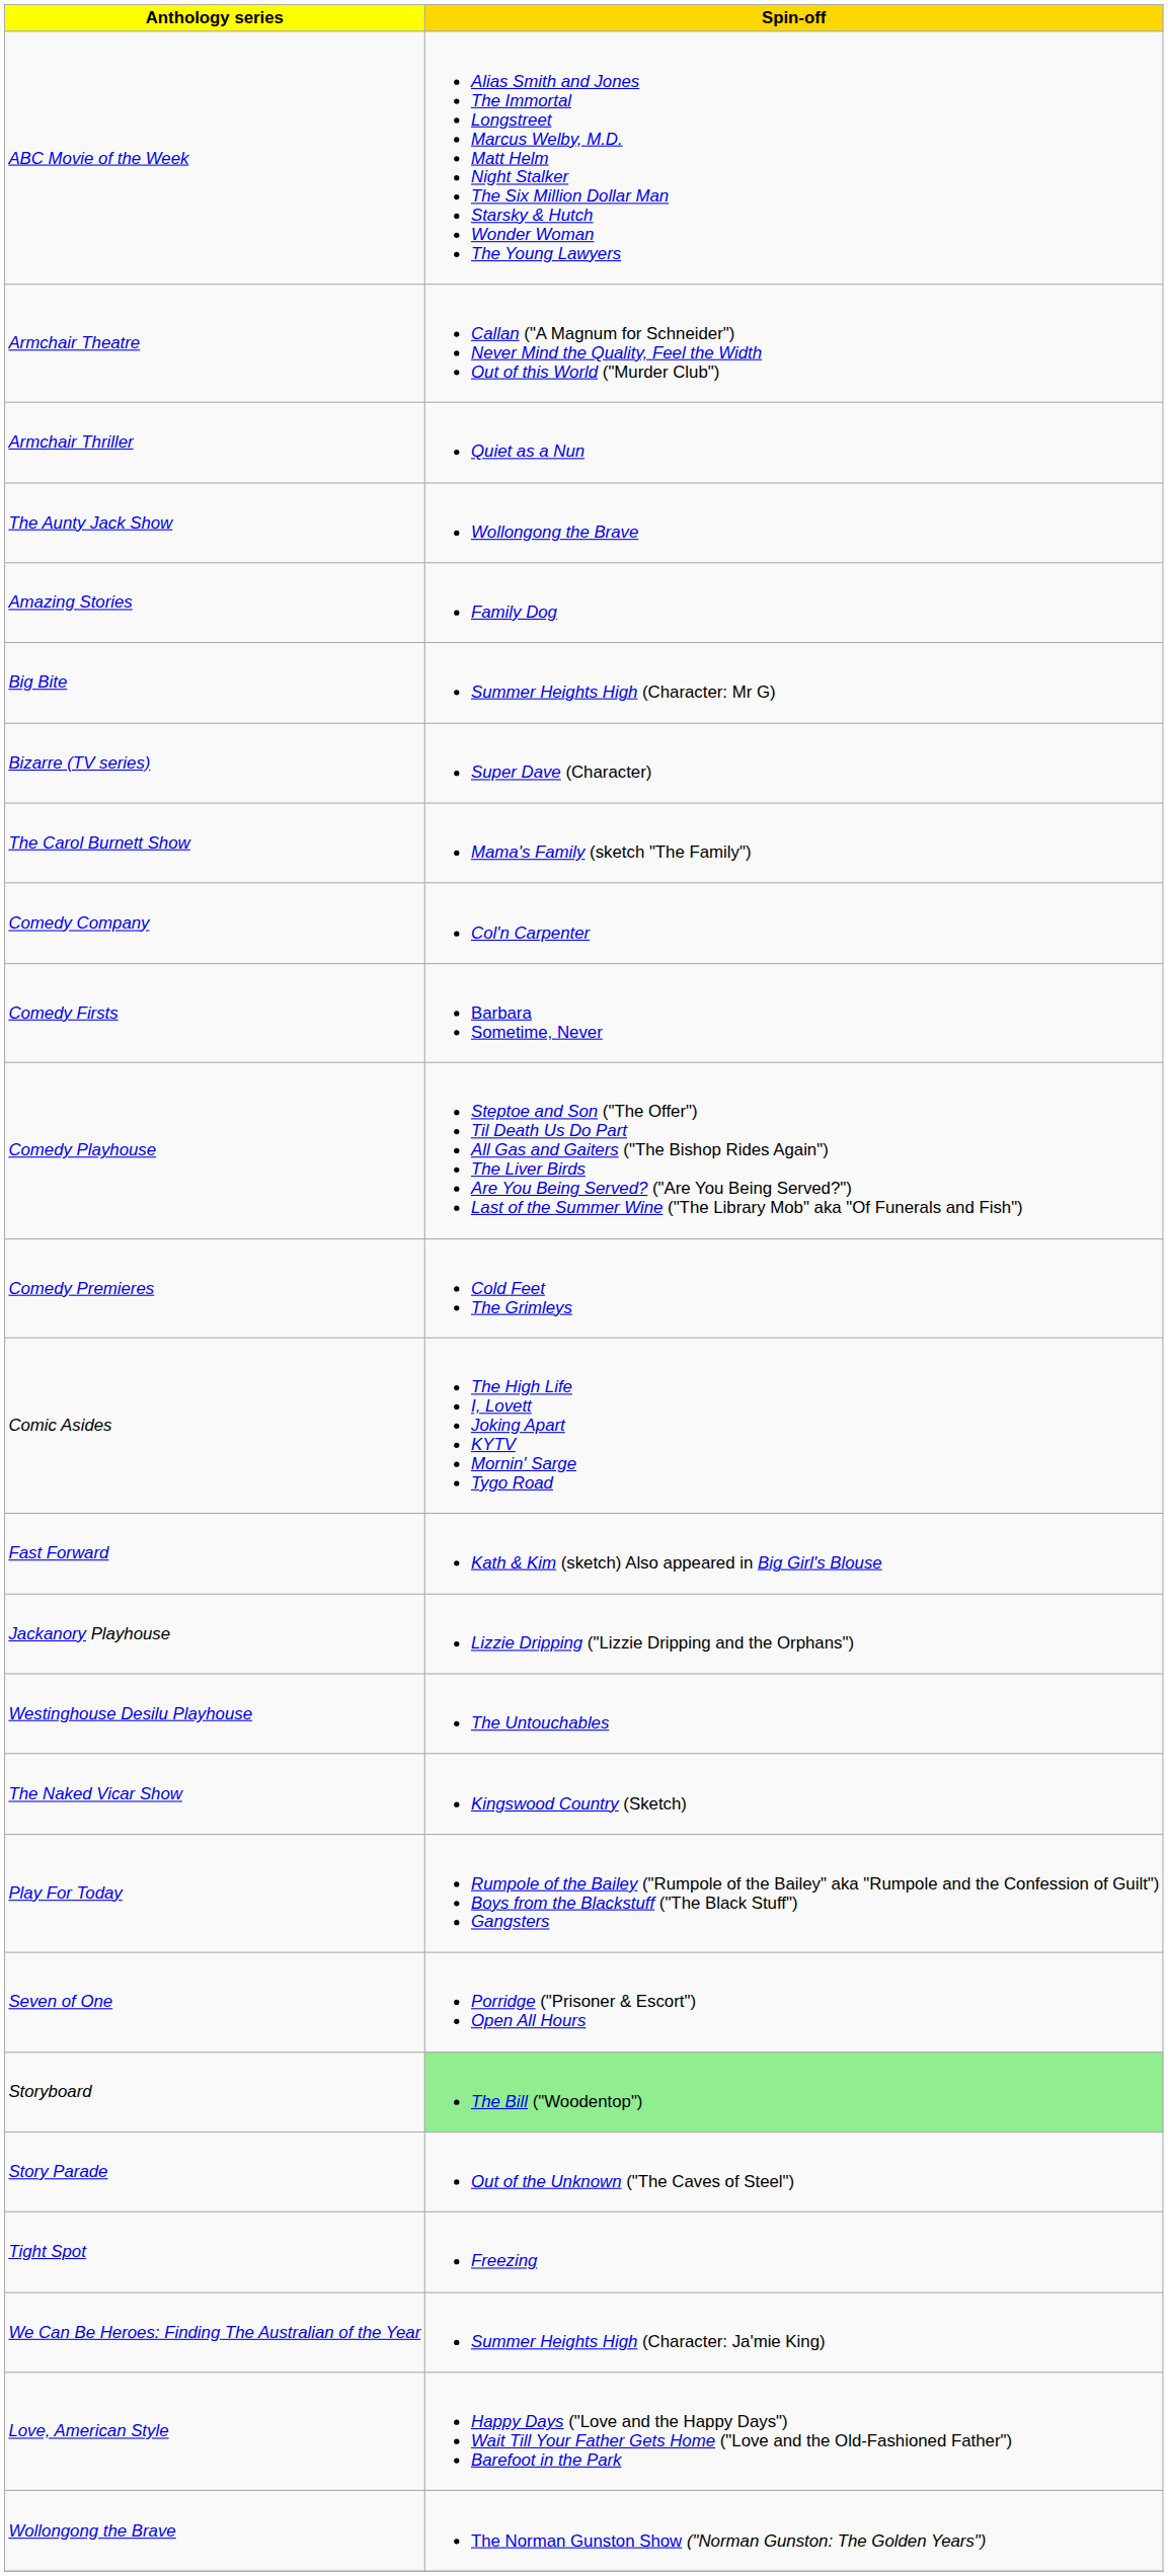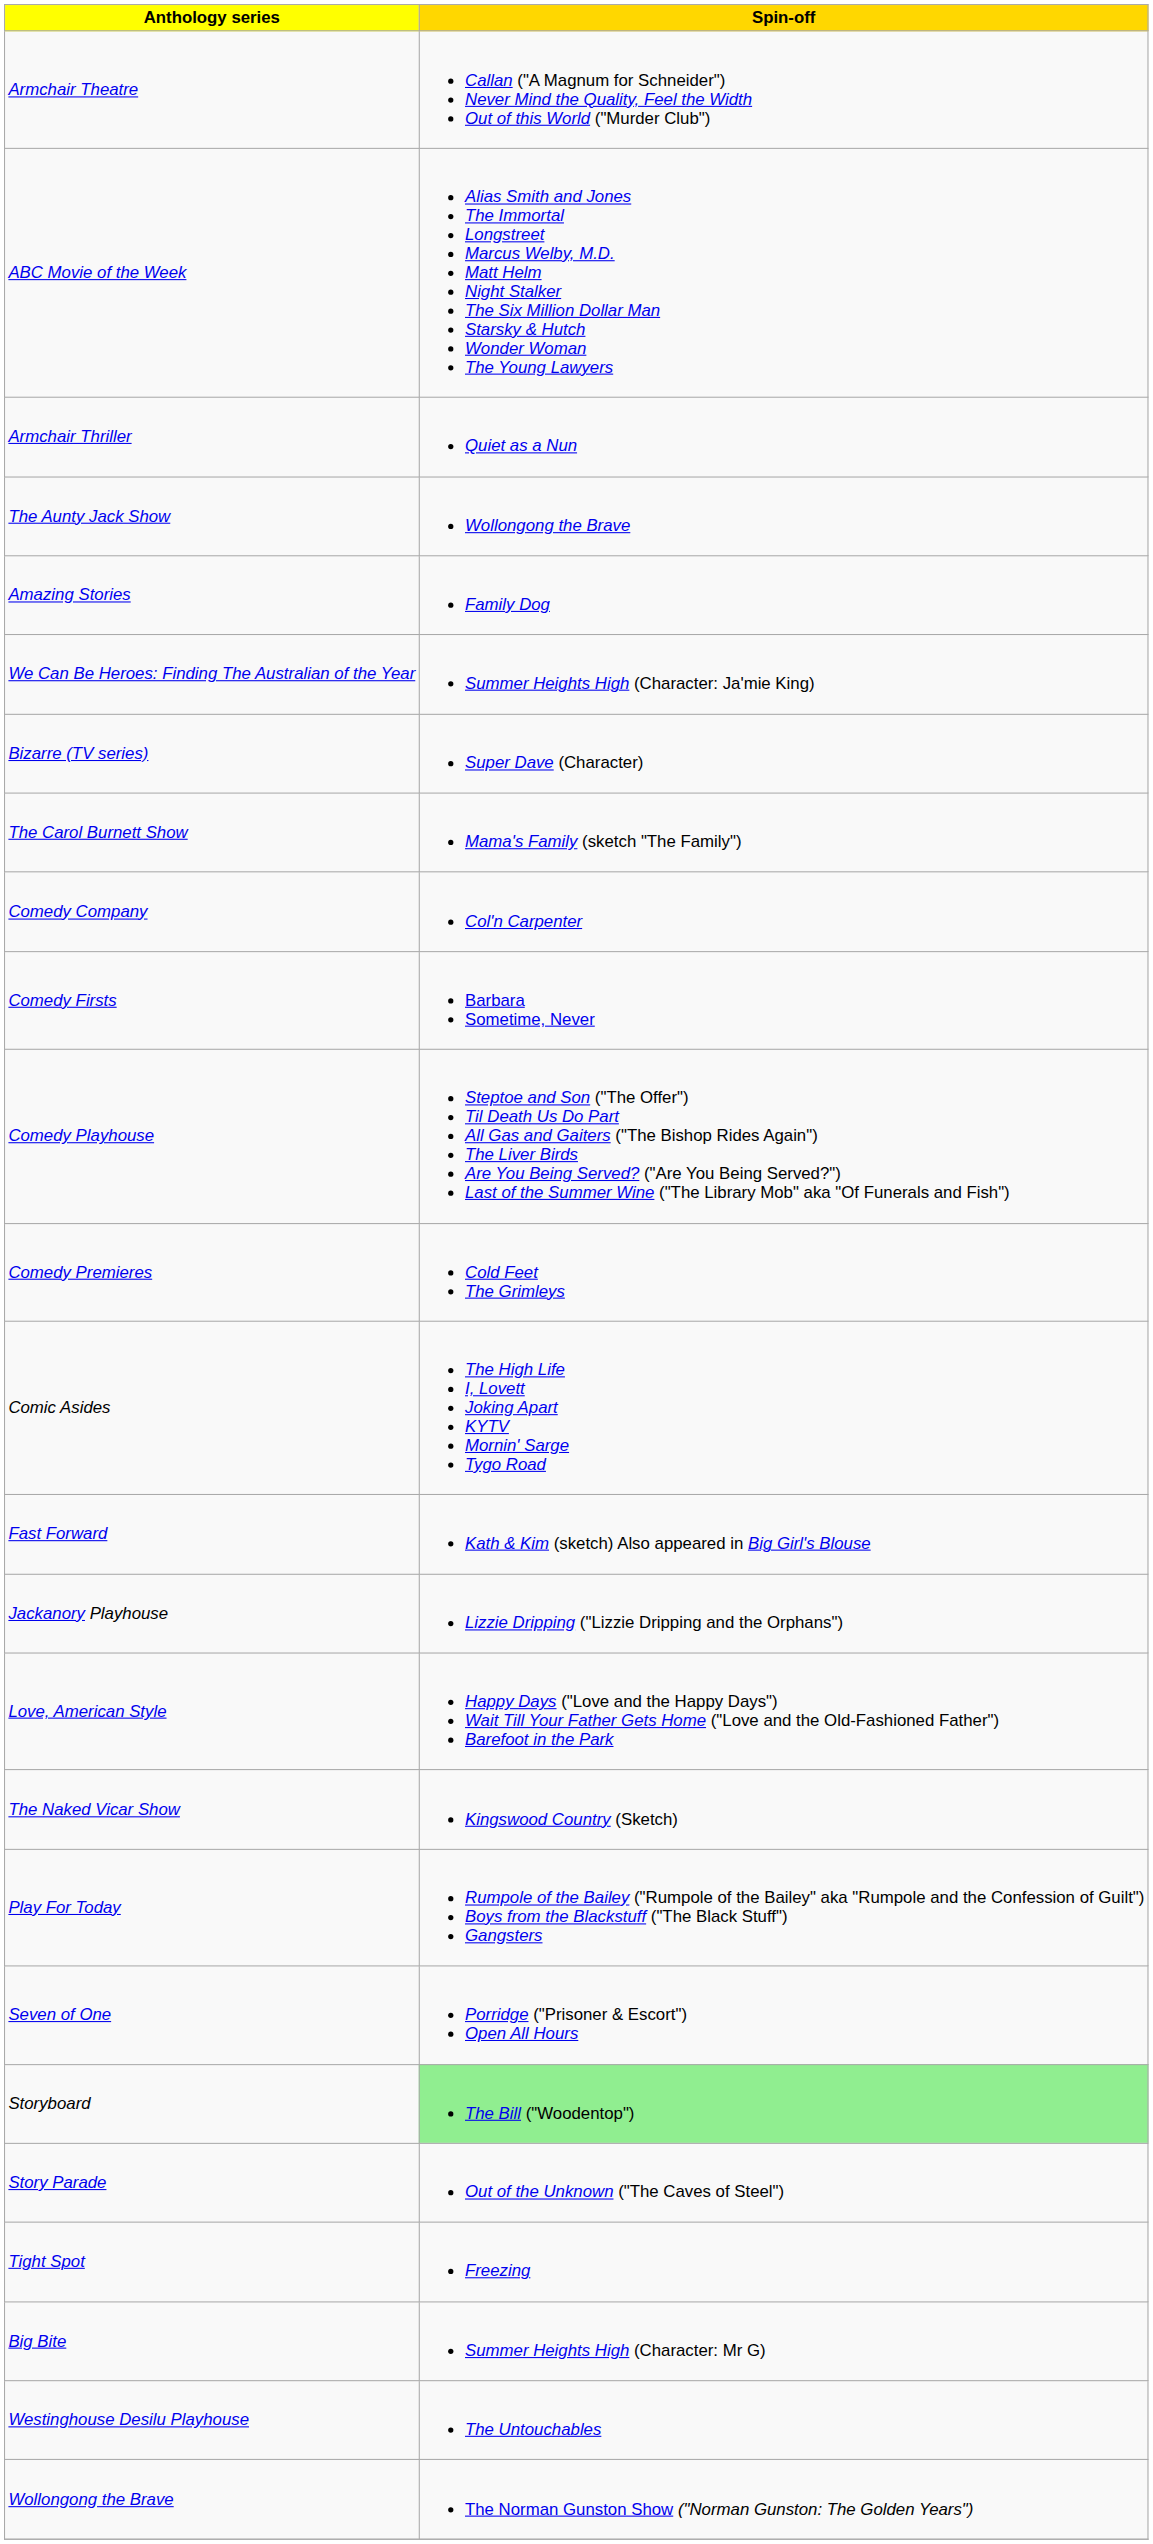 <table class="wikitable">
 <tr>
 <th style="background:yellow;">Anthology series</th>
 <th style="background:gold;">Spin-off</th>
 </tr>
 <tr>
+<td><em><a href='#'>Armchair Theatre</a></em></td>
+<td><br><ul><li><em><a href='#'>Callan</a></em> ("A Magnum for Schneider")</li><li><em><a href='#'>Never Mind the Quality, Feel the Width</a></em></li><li><em><a href='#'>Out of this World</a></em> ("Murder Club")</li></ul></td>
+</tr>
+<tr>
 <td><em><a href='#'>ABC Movie of the Week</a></em></td>
 <td><br><ul><li><em><a href='#'>Alias Smith and Jones</a></em></li><li><em><a href='#'>The Immortal</a></em></li><li><em><a href='#'>Longstreet</a></em></li><li><em><a href='#'>Marcus Welby, M.D.</a></em></li><li><em><a href='#'>Matt Helm</a></em></li><li><em><a href='#'>Night Stalker</a></em></li><li><em><a href='#'>The Six Million Dollar Man</a></em></li><li><em><a href='#'>Starsky & Hutch</a></em></li><li><em><a href='#'>Wonder Woman</a></em></li><li><em><a href='#'>The Young Lawyers</a></em></li></ul></td>
-</tr>
-<tr>
-<td><em><a href='#'>Armchair Theatre</a></em></td>
-<td><br><ul><li><em><a href='#'>Callan</a></em> ("A Magnum for Schneider")</li><li><em><a href='#'>Never Mind the Quality, Feel the Width</a></em></li><li><em><a href='#'>Out of this World</a></em> ("Murder Club")</li></ul></td>
 </tr>
 <tr>
 <td><em><a href='#'>Armchair Thriller</a></em></td>
 <td><br><ul><li><em><a href='#'>Quiet as a Nun</a></em></li></ul></td>
 </tr>
 <tr>
 <td><em><a href='#'>The Aunty Jack Show</a></em></td>
 <td><br><ul><li><em><a href='#'>Wollongong the Brave</a></em></li></ul></td>
 </tr>
 <tr>
 <td><em><a href='#'>Amazing Stories</a></em></td>
 <td><br><ul><li><em><a href='#'>Family Dog</a></em></li></ul></td>
 </tr>
 <tr>
-<td><em><a href='#'>Big Bite</a></em></td>
-<td><br><ul><li><em><a href='#'>Summer Heights High</a></em> (Character: Mr G)</li></ul></td>
+<td><em><a href='#'>We Can Be Heroes: Finding The Australian of the Year</a></em></td>
+<td><br><ul><li><em><a href='#'>Summer Heights High</a></em> (Character: Ja'mie King)</li></ul></td>
 </tr>
 <tr>
 <td><em><a href='#'>Bizarre (TV series)</a></em></td>
 <td><br><ul><li><em><a href='#'>Super Dave</a></em> (Character)</li></ul></td>
 </tr>
 <tr>
 <td><em><a href='#'>The Carol Burnett Show</a></em></td>
 <td><br><ul><li><em><a href='#'>Mama's Family</a></em> (sketch "The Family")</li></ul></td>
 </tr>
 <tr>
 <td><em><a href='#'>Comedy Company</a></em></td>
 <td><br><ul><li><em><a href='#'>Col'n Carpenter</a></em></li></ul></td>
 </tr>
 <tr>
 <td><em><a href='#'>Comedy Firsts</a></em></td>
 <td><br><ul><li><a href='#'>Barbara</a></li><li><a href='#'>Sometime, Never</a></li></ul></td>
 </tr>
 <tr>
 <td><em><a href='#'>Comedy Playhouse</a></em></td>
 <td><br><ul><li><em><a href='#'>Steptoe and Son</a></em> ("The Offer")</li><li><em><a href='#'>Til Death Us Do Part</a></em></li><li><em><a href='#'>All Gas and Gaiters</a></em> ("The Bishop Rides Again")</li><li><em><a href='#'>The Liver Birds</a></em></li><li><em><a href='#'>Are You Being Served?</a></em> ("Are You Being Served?")</li><li><em><a href='#'>Last of the Summer Wine</a></em> ("The Library Mob" aka "Of Funerals and Fish")</li></ul></td>
 </tr>
 <tr>
 <td><em><a href='#'>Comedy Premieres</a></em></td>
 <td><br><ul><li><em><a href='#'>Cold Feet</a></em></li><li><em><a href='#'>The Grimleys</a></em></li></ul></td>
 </tr>
 <tr>
 <td><em>Comic Asides</em></td>
 <td><br><ul><li><em><a href='#'>The High Life</a></em></li><li><em><a href='#'>I, Lovett</a></em></li><li><em><a href='#'>Joking Apart</a></em></li><li><em><a href='#'>KYTV</a></em></li><li><em><a href='#'>Mornin' Sarge</a></em></li><li><em><a href='#'>Tygo Road</a></em></li></ul></td>
 </tr>
 <tr>
 <td><em><a href='#'>Fast Forward</a></em></td>
 <td><br><ul><li><em><a href='#'>Kath & Kim</a></em> (sketch) Also appeared in <em><a href='#'>Big Girl's Blouse</a></em></li></ul></td>
 </tr>
 <tr>
 <td><em><a href='#'>Jackanory</a> Playhouse</em></td>
 <td><br><ul><li><em><a href='#'>Lizzie Dripping</a></em> ("Lizzie Dripping and the Orphans")</li></ul></td>
 </tr>
 <tr>
-<td><em><a href='#'>Westinghouse Desilu Playhouse</a></em></td>
-<td><br><ul><li><em><a href='#'>The Untouchables</a></em></li></ul></td>
+<td><em><a href='#'>Love, American Style</a></em></td>
+<td><br><ul><li><em><a href='#'>Happy Days</a></em> ("Love and the Happy Days")</li><li><em><a href='#'>Wait Till Your Father Gets Home</a></em> ("Love and the Old-Fashioned Father")</li><li><em><a href='#'>Barefoot in the Park</a></em></li></ul></td>
 </tr>
 <tr>
 <td><em><a href='#'>The Naked Vicar Show</a></em></td>
 <td><br><ul><li><em><a href='#'>Kingswood Country</a></em> (Sketch)</li></ul></td>
 </tr>
 <tr>
 <td><em><a href='#'>Play For Today</a></em></td>
 <td><br><ul><li><em><a href='#'>Rumpole of the Bailey</a></em> ("Rumpole of the Bailey" aka "Rumpole and the Confession of Guilt")</li><li><em><a href='#'>Boys from the Blackstuff</a></em> ("The Black Stuff")</li><li><em><a href='#'>Gangsters</a></em></li></ul></td>
 </tr>
 <tr>
 <td><em><a href='#'>Seven of One</a></em></td>
 <td><br><ul><li><em><a href='#'>Porridge</a></em> ("Prisoner & Escort")</li><li><em><a href='#'>Open All Hours</a></em></li></ul></td>
 </tr>
 <tr>
 <td><em>Storyboard</em></td>
 <td style="background: lightgreen;"><br><ul><li><em><a href='#'>The Bill</a></em> ("Woodentop")</li></ul></td>
 </tr>
 <tr>
 <td><em><a href='#'>Story Parade</a></em></td>
 <td><br><ul><li><em><a href='#'>Out of the Unknown</a></em> ("The Caves of Steel")</li></ul></td>
 </tr>
 <tr>
 <td><em><a href='#'>Tight Spot</a></em></td>
 <td><br><ul><li><em><a href='#'>Freezing</a></em></li></ul></td>
 </tr>
 <tr>
-<td><em><a href='#'>We Can Be Heroes: Finding The Australian of the Year</a></em></td>
-<td><br><ul><li><em><a href='#'>Summer Heights High</a></em> (Character: Ja'mie King)</li></ul></td>
+<td><em><a href='#'>Big Bite</a></em></td>
+<td><br><ul><li><em><a href='#'>Summer Heights High</a></em> (Character: Mr G)</li></ul></td>
 </tr>
 <tr>
-<td><em><a href='#'>Love, American Style</a></em></td>
-<td><br><ul><li><em><a href='#'>Happy Days</a></em> ("Love and the Happy Days")</li><li><em><a href='#'>Wait Till Your Father Gets Home</a></em> ("Love and the Old-Fashioned Father")</li><li><em><a href='#'>Barefoot in the Park</a></em></li></ul></td>
+<td><em><a href='#'>Westinghouse Desilu Playhouse</a></em></td>
+<td><br><ul><li><em><a href='#'>The Untouchables</a></em></li></ul></td>
 </tr>
 <tr>
 <td><em><a href='#'>Wollongong the Brave</a></em></td>
 <td><br><ul><li><a href='#'>The Norman Gunston Show</a><em> ("Norman Gunston: The Golden Years")</li></ul></td>
 </tr>
 <tr>
 </tr>
 </table>
